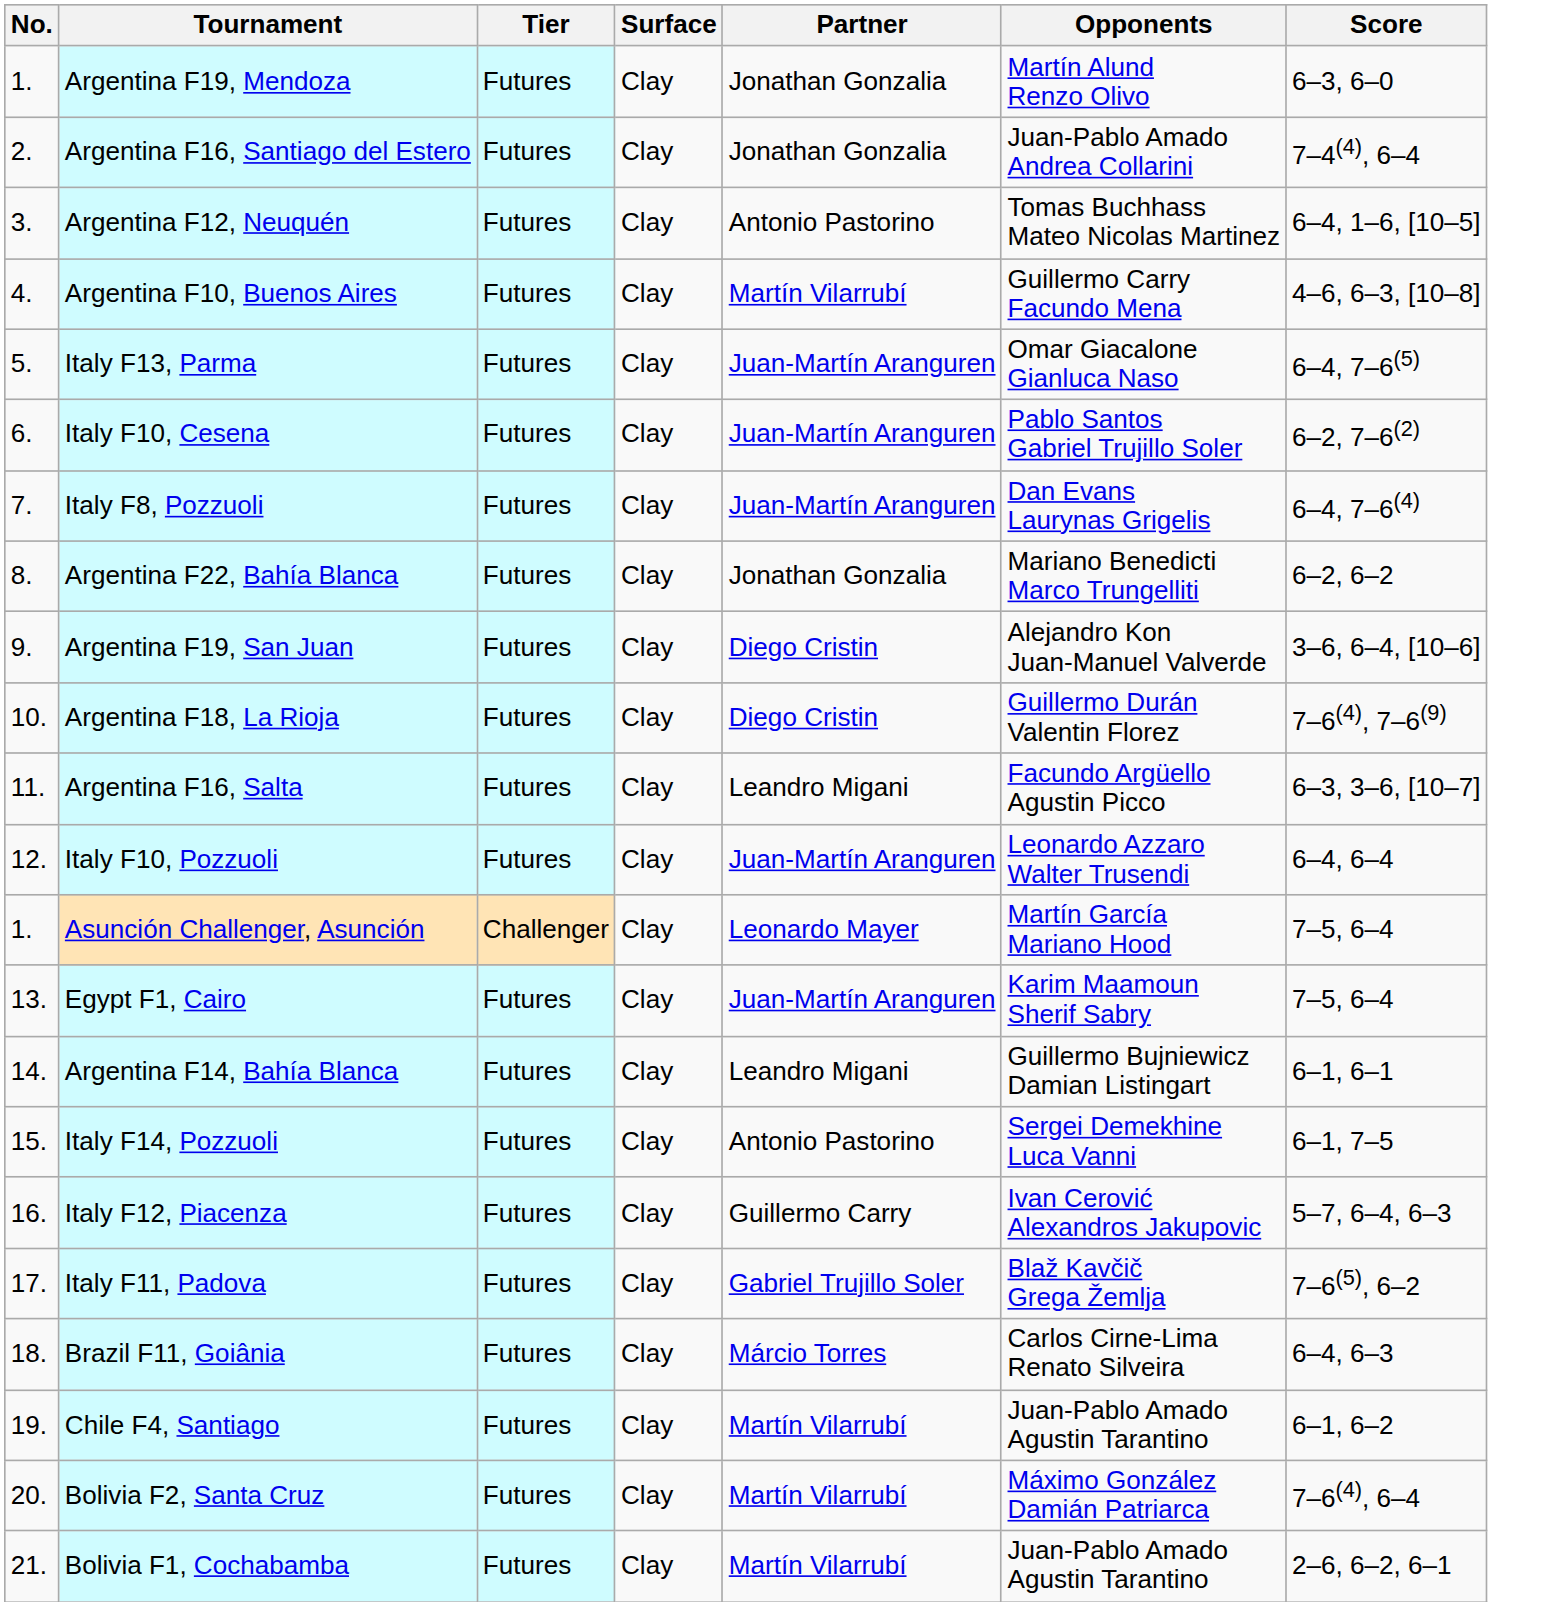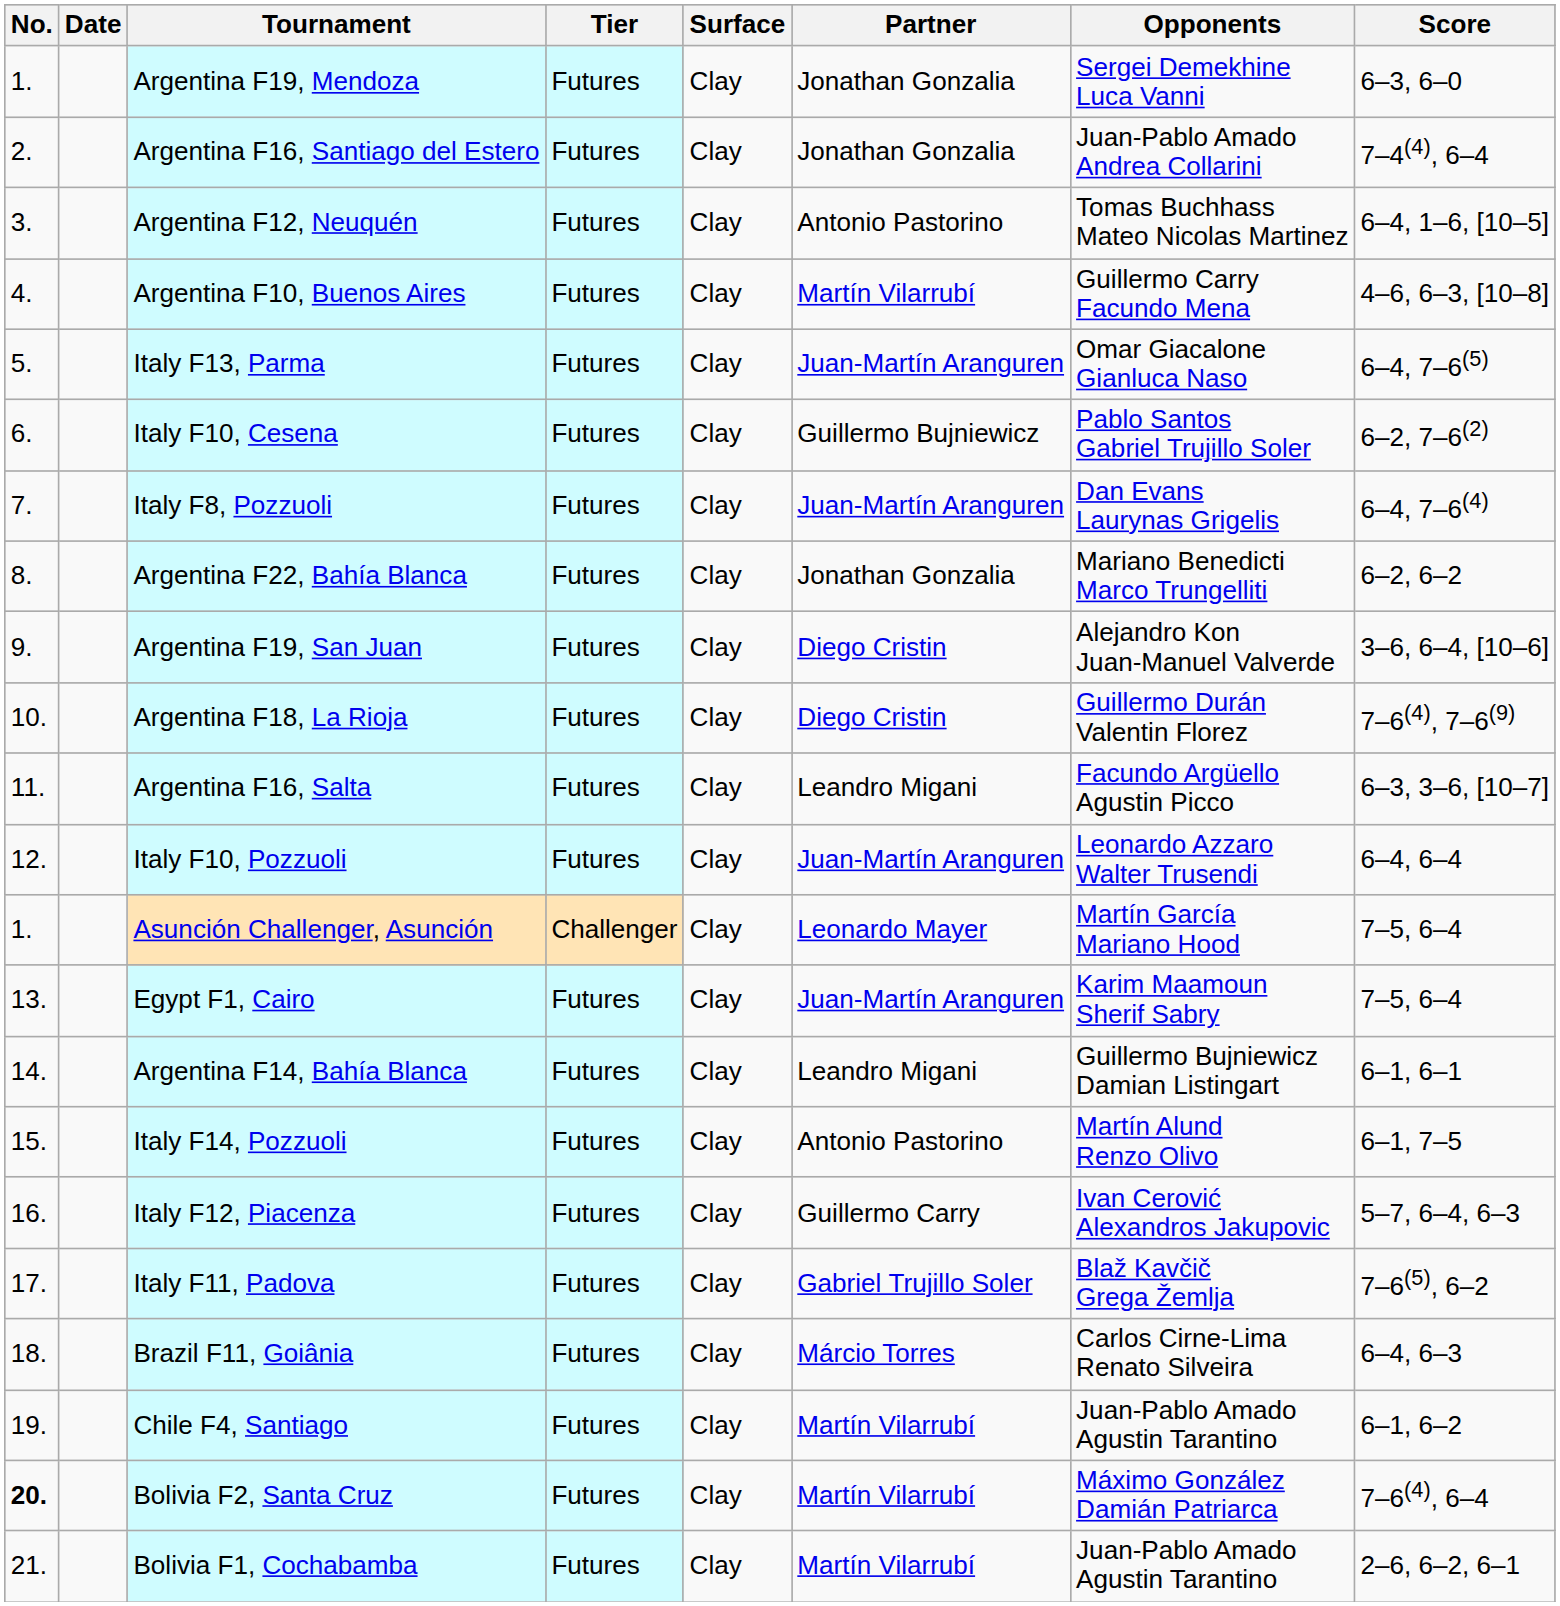 <table class="sortable wikitable">
 <tr>
 <th>No.</th>
+<th>Date</th>
 <th>Tournament</th>
 <th>Tier</th>
 <th>Surface</th>
 <th>Partner</th>
 <th>Opponents</th>
 <th class="unsortable">Score</th>
 </tr>
 <tr>
 <td>1.</td>
+<td></td>
 <td style="background:#cffcff;">Argentina F19, <a href='#'>Mendoza</a></td>
 <td style="background:#cffcff;">Futures</td>
 <td>Clay</td>
 <td> Jonathan Gonzalia</td>
-<td> <a href='#'>Martín Alund</a><br>  <a href='#'>Renzo Olivo</a></td>
+<td> <a href='#'>Sergei Demekhine</a><br>  <a href='#'>Luca Vanni</a></td>
 <td>6–3, 6–0</td>
 </tr>
 <tr>
 <td>2.</td>
+<td></td>
 <td style="background:#cffcff;">Argentina F16, <a href='#'>Santiago del Estero</a></td>
 <td style="background:#cffcff;">Futures</td>
 <td>Clay</td>
 <td> Jonathan Gonzalia</td>
 <td> Juan-Pablo Amado<br>  <a href='#'>Andrea Collarini</a></td>
 <td>7–4<sup>(4)</sup>, 6–4</td>
 </tr>
 <tr>
 <td>3.</td>
+<td></td>
 <td style="background:#cffcff;">Argentina F12, <a href='#'>Neuquén</a></td>
 <td style="background:#cffcff;">Futures</td>
 <td>Clay</td>
 <td> Antonio Pastorino</td>
 <td> Tomas Buchhass<br>  Mateo Nicolas Martinez</td>
 <td>6–4, 1–6, [10–5]</td>
 </tr>
 <tr>
 <td>4.</td>
+<td></td>
 <td style="background:#cffcff;">Argentina F10, <a href='#'>Buenos Aires</a></td>
 <td style="background:#cffcff;">Futures</td>
 <td>Clay</td>
 <td> <a href='#'>Martín Vilarrubí</a></td>
 <td> Guillermo Carry<br>  <a href='#'>Facundo Mena</a></td>
 <td>4–6, 6–3, [10–8]</td>
 </tr>
 <tr>
 <td>5.</td>
+<td></td>
 <td style="background:#cffcff;">Italy F13, <a href='#'>Parma</a></td>
 <td style="background:#cffcff;">Futures</td>
 <td>Clay</td>
 <td> <a href='#'>Juan-Martín Aranguren</a></td>
 <td> Omar Giacalone<br>  <a href='#'>Gianluca Naso</a></td>
 <td>6–4, 7–6<sup>(5)</sup></td>
 </tr>
 <tr>
 <td>6.</td>
+<td></td>
 <td style="background:#cffcff;">Italy F10, <a href='#'>Cesena</a></td>
 <td style="background:#cffcff;">Futures</td>
 <td>Clay</td>
-<td> <a href='#'>Juan-Martín Aranguren</a></td>
+<td> Guillermo Bujniewicz</td>
 <td> <a href='#'>Pablo Santos</a><br>  <a href='#'>Gabriel Trujillo Soler</a></td>
 <td>6–2, 7–6<sup>(2)</sup></td>
 </tr>
 <tr>
 <td>7.</td>
+<td></td>
 <td style="background:#cffcff;">Italy F8, <a href='#'>Pozzuoli</a></td>
 <td style="background:#cffcff;">Futures</td>
 <td>Clay</td>
 <td> <a href='#'>Juan-Martín Aranguren</a></td>
 <td> <a href='#'>Dan Evans</a><br>  <a href='#'>Laurynas Grigelis</a></td>
 <td>6–4, 7–6<sup>(4)</sup></td>
 </tr>
 <tr>
 <td>8.</td>
+<td></td>
 <td style="background:#cffcff;">Argentina F22, <a href='#'>Bahía Blanca</a></td>
 <td style="background:#cffcff;">Futures</td>
 <td>Clay</td>
 <td> Jonathan Gonzalia</td>
 <td> Mariano Benedicti<br>  <a href='#'>Marco Trungelliti</a></td>
 <td>6–2, 6–2</td>
 </tr>
 <tr>
 <td>9.</td>
+<td></td>
 <td style="background:#cffcff;">Argentina F19, <a href='#'>San Juan</a></td>
 <td style="background:#cffcff;">Futures</td>
 <td>Clay</td>
 <td> <a href='#'>Diego Cristin</a></td>
 <td> Alejandro Kon<br>  Juan-Manuel Valverde</td>
 <td>3–6, 6–4, [10–6]</td>
 </tr>
 <tr>
 <td>10.</td>
+<td></td>
 <td style="background:#cffcff;">Argentina F18, <a href='#'>La Rioja</a></td>
 <td style="background:#cffcff;">Futures</td>
 <td>Clay</td>
 <td> <a href='#'>Diego Cristin</a></td>
 <td> <a href='#'>Guillermo Durán</a><br>  Valentin Florez</td>
 <td>7–6<sup>(4)</sup>, 7–6<sup>(9)</sup></td>
 </tr>
 <tr>
 <td>11.</td>
+<td></td>
 <td style="background:#cffcff;">Argentina F16, <a href='#'>Salta</a></td>
 <td style="background:#cffcff;">Futures</td>
 <td>Clay</td>
 <td> Leandro Migani</td>
 <td> <a href='#'>Facundo Argüello</a><br>  Agustin Picco</td>
 <td>6–3, 3–6, [10–7]</td>
 </tr>
 <tr>
 <td>12.</td>
+<td></td>
 <td style="background:#cffcff;">Italy F10, <a href='#'>Pozzuoli</a></td>
 <td style="background:#cffcff;">Futures</td>
 <td>Clay</td>
 <td> <a href='#'>Juan-Martín Aranguren</a></td>
 <td> <a href='#'>Leonardo Azzaro</a><br>  <a href='#'>Walter Trusendi</a></td>
 <td>6–4, 6–4</td>
 </tr>
 <tr>
 <td>1.</td>
+<td></td>
 <td style="background:moccasin;"><a href='#'>Asunción Challenger</a>, <a href='#'>Asunción</a></td>
 <td style="background:moccasin;">Challenger</td>
 <td>Clay</td>
 <td> <a href='#'>Leonardo Mayer</a></td>
 <td> <a href='#'>Martín García</a><br>  <a href='#'>Mariano Hood</a></td>
 <td>7–5, 6–4</td>
 </tr>
 <tr>
 <td>13.</td>
+<td></td>
 <td style="background:#cffcff;">Egypt F1, <a href='#'>Cairo</a></td>
 <td style="background:#cffcff;">Futures</td>
 <td>Clay</td>
 <td> <a href='#'>Juan-Martín Aranguren</a></td>
 <td> <a href='#'>Karim Maamoun</a><br>  <a href='#'>Sherif Sabry</a></td>
 <td>7–5, 6–4</td>
 </tr>
 <tr>
 <td>14.</td>
+<td></td>
 <td style="background:#cffcff;">Argentina F14, <a href='#'>Bahía Blanca</a></td>
 <td style="background:#cffcff;">Futures</td>
 <td>Clay</td>
 <td> Leandro Migani</td>
 <td> Guillermo Bujniewicz<br>  Damian Listingart</td>
 <td>6–1, 6–1</td>
 </tr>
 <tr>
 <td>15.</td>
+<td></td>
 <td style="background:#cffcff;">Italy F14, <a href='#'>Pozzuoli</a></td>
 <td style="background:#cffcff;">Futures</td>
 <td>Clay</td>
 <td> Antonio Pastorino</td>
-<td> <a href='#'>Sergei Demekhine</a><br>  <a href='#'>Luca Vanni</a></td>
+<td> <a href='#'>Martín Alund</a><br>  <a href='#'>Renzo Olivo</a></td>
 <td>6–1, 7–5</td>
 </tr>
 <tr>
 <td>16.</td>
+<td></td>
 <td style="background:#cffcff;">Italy F12, <a href='#'>Piacenza</a></td>
 <td style="background:#cffcff;">Futures</td>
 <td>Clay</td>
 <td> Guillermo Carry</td>
 <td> <a href='#'>Ivan Cerović</a><br>  <a href='#'>Alexandros Jakupovic</a></td>
 <td>5–7, 6–4, 6–3</td>
 </tr>
 <tr>
 <td>17.</td>
+<td></td>
 <td style="background:#cffcff;">Italy F11, <a href='#'>Padova</a></td>
 <td style="background:#cffcff;">Futures</td>
 <td>Clay</td>
 <td> <a href='#'>Gabriel Trujillo Soler</a></td>
 <td> <a href='#'>Blaž Kavčič</a><br>  <a href='#'>Grega Žemlja</a></td>
 <td>7–6<sup>(5)</sup>, 6–2</td>
 </tr>
 <tr>
 <td>18.</td>
+<td></td>
 <td style="background:#cffcff;">Brazil F11, <a href='#'>Goiânia</a></td>
 <td style="background:#cffcff;">Futures</td>
 <td>Clay</td>
 <td> <a href='#'>Márcio Torres</a></td>
 <td> Carlos Cirne-Lima<br>  Renato Silveira</td>
 <td>6–4, 6–3</td>
 </tr>
 <tr>
 <td>19.</td>
+<td></td>
 <td style="background:#cffcff;">Chile F4, <a href='#'>Santiago</a></td>
 <td style="background:#cffcff;">Futures</td>
 <td>Clay</td>
 <td> <a href='#'>Martín Vilarrubí</a></td>
 <td> Juan-Pablo Amado<br>  Agustin Tarantino</td>
 <td>6–1, 6–2</td>
 </tr>
 <tr>
-<td>20.</td>
+<td><strong>20.</strong></td>
+<td></td>
 <td style="background:#cffcff;">Bolivia F2, <a href='#'>Santa Cruz</a></td>
 <td style="background:#cffcff;">Futures</td>
 <td>Clay</td>
 <td> <a href='#'>Martín Vilarrubí</a></td>
 <td> <a href='#'>Máximo González</a><br>  <a href='#'>Damián Patriarca</a></td>
 <td>7–6<sup>(4)</sup>, 6–4</td>
 </tr>
 <tr>
 <td>21.</td>
+<td></td>
 <td style="background:#cffcff;">Bolivia F1, <a href='#'>Cochabamba</a></td>
 <td style="background:#cffcff;">Futures</td>
 <td>Clay</td>
 <td> <a href='#'>Martín Vilarrubí</a></td>
 <td> Juan-Pablo Amado<br>  Agustin Tarantino</td>
 <td>2–6, 6–2, 6–1</td>
 </tr>
 </table>
